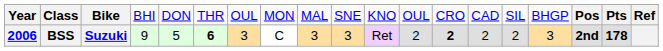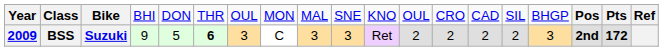 <table class="wikitable" style="font-size: 85%; text-align: center">
 <tr>
 <th valign="middle">Year</th>
 <th valign="middle">Class</th>
 <th valign="middle">Bike</th>
 <td><a href='#'>BHI</a><br></td>
 <td><a href='#'>DON</a><br></td>
 <td><a href='#'>THR</a><br></td>
 <td><a href='#'>OUL</a><br></td>
 <td><a href='#'>MON</a><br></td>
 <td><a href='#'>MAL</a><br></td>
 <td><a href='#'>SNE</a><br></td>
 <td><a href='#'>KNO</a><br></td>
 <td><a href='#'>OUL</a><br></td>
 <td><a href='#'>CRO</a><br></td>
 <td><a href='#'>CAD</a><br></td>
 <td><a href='#'>SIL</a><br></td>
 <td><a href='#'>BHGP</a><br></td>
 <th valign="middle">Pos</th>
 <th valign="middle">Pts</th>
 <th valign="middle">Ref</th>
 </tr>
 <tr>
-<th align="left"><a href='#'>2006</a></th>
+<th align="left"><a href='#'>2009</a></th>
 <th align="left">BSS</th>
 <th align="left"><a href='#'>Suzuki</a></th>
 <td style="background:#DFFFDF;">9</td>
 <td style="background:#DFFFDF;">5</td>
 <td style="background:#DFFFDF;"><strong>6</strong></td>
 <td style="background:#FFDF9F;">3</td>
 <td style="background:#FFFFFF;">C</td>
 <td style="background:#FFDF9F;">3</td>
 <td style="background:#FFDF9F;">3</td>
 <td style="background:#EFCFFF;">Ret</td>
 <td style="background:#DFDFDF;">2</td>
-<td style="background:#DFDFDF;"><strong>2</strong></td>
+<td style="background:#DFDFDF;">2</td>
 <td style="background:#DFDFDF;">2</td>
 <td style="background:#DFDFDF;">2</td>
 <td style="background:#FFDF9F;">3</td>
 <th style="background:#dfdfdf;">2nd</th>
-<th style="background:#dfdfdf;">178</th>
+<th style="background:#dfdfdf;">172</th>
 <th></th>
 </tr>
 </table>
